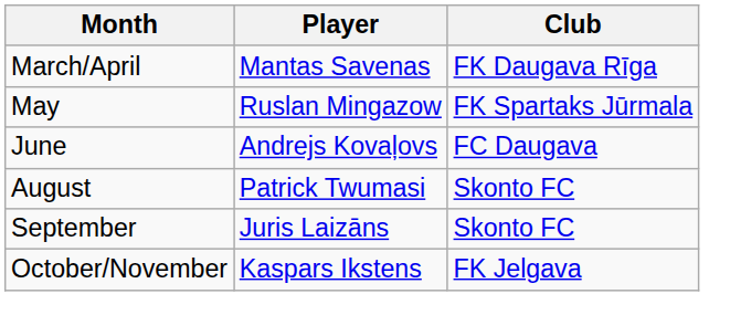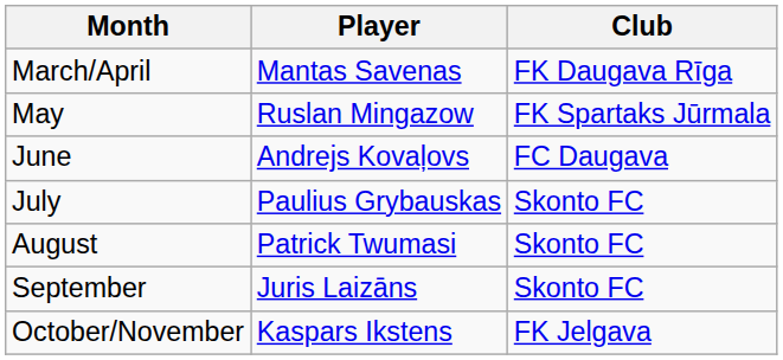 <table class="wikitable">
 <tr>
 <th>Month</th>
 <th>Player</th>
 <th>Club</th>
 </tr>
 <tr>
 <td>March/April</td>
 <td> <a href='#'>Mantas Savenas</a></td>
 <td><a href='#'>FK Daugava Rīga</a></td>
 </tr>
 <tr>
 <td>May</td>
 <td> <a href='#'>Ruslan Mingazow</a></td>
 <td><a href='#'>FK Spartaks Jūrmala</a></td>
 </tr>
 <tr>
 <td>June</td>
 <td> <a href='#'>Andrejs Kovaļovs</a></td>
 <td><a href='#'>FC Daugava</a></td>
 </tr>
 <tr>
+<td>July</td>
+<td> <a href='#'>Paulius Grybauskas</a></td>
+<td><a href='#'>Skonto FC</a></td>
+</tr>
+<tr>
 <td>August</td>
 <td> <a href='#'>Patrick Twumasi</a></td>
 <td><a href='#'>Skonto FC</a></td>
 </tr>
 <tr>
 <td>September</td>
 <td> <a href='#'>Juris Laizāns</a></td>
 <td><a href='#'>Skonto FC</a></td>
 </tr>
 <tr>
 <td>October/November</td>
 <td> <a href='#'>Kaspars Ikstens</a></td>
 <td><a href='#'>FK Jelgava</a></td>
 </tr>
 </table>
